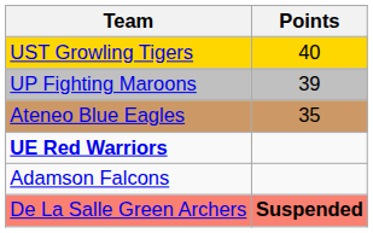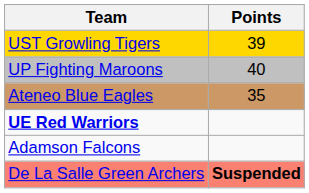 <table class="wikitable" align="center"|>
 <tr>
 <th>Team</th>
 <th>Points</th>
 </tr>
 <tr align="center" bgcolor=gold>
 <td align="left"> <a href='#'>UST Growling Tigers</a></td>
-<td>40</td>
+<td>39</td>
 </tr>
 <tr align="center" bgcolor=silver>
 <td align="left"> <a href='#'>UP Fighting Maroons</a></td>
-<td>39</td>
+<td>40</td>
 </tr>
 <tr align="center" bgcolor=cc9966>
 <td align="left"> <a href='#'>Ateneo Blue Eagles</a></td>
 <td>35</td>
 </tr>
 <tr align="center">
 <td align="left"> <strong><a href='#'>UE Red Warriors</a></strong></td>
 <td></td>
 </tr>
 <tr align="center">
 <td align="left"> <a href='#'>Adamson Falcons</a></td>
 <td></td>
 </tr>
 <tr align="center" bgcolor=salmon>
 <td align="left"> <a href='#'>De La Salle Green Archers</a></td>
 <td><strong>Suspended</strong></td>
 </tr>
 </table>
